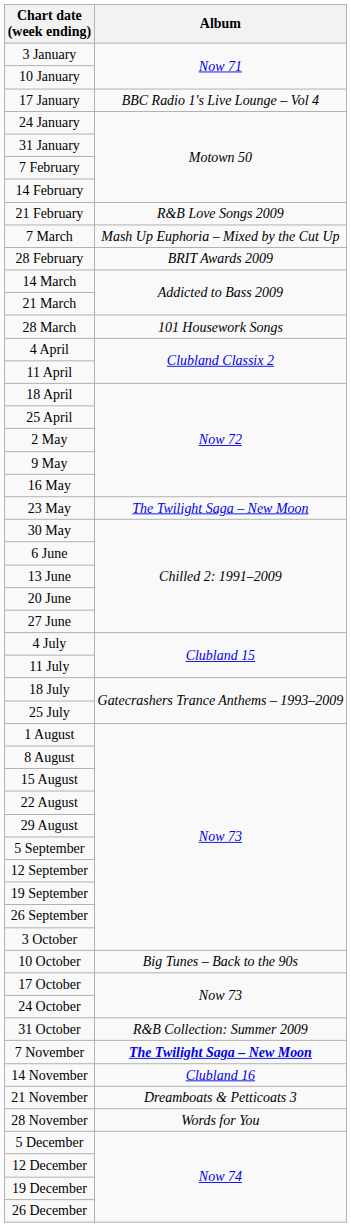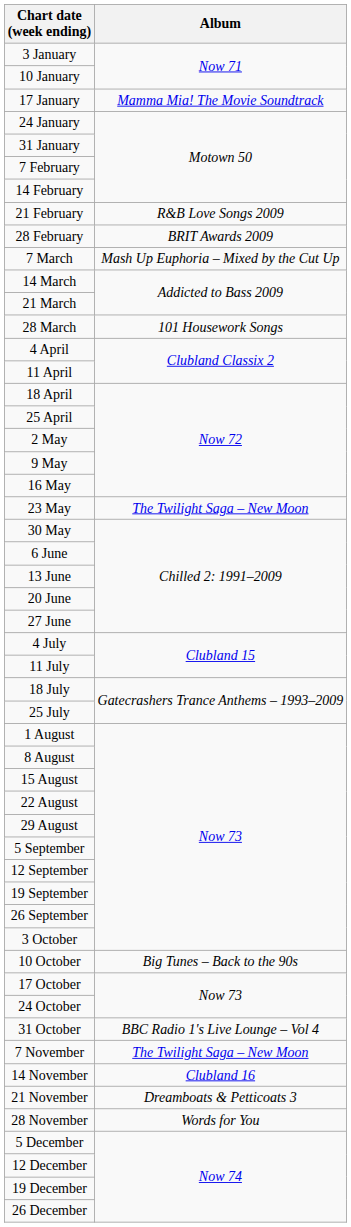 <table class="wikitable toccolours" style="font-size:97%; text-align:center;">
 <tr>
 <th>Chart date<br>(week ending)</th>
 <th>Album</th>
 </tr>
 <tr>
 <td>3 January</td>
 <td rowspan="2"><em><a href='#'>Now 71</a></em></td>
 </tr>
 <tr>
 <td>10 January</td>
 </tr>
 <tr>
 <td>17 January</td>
-<td><em>BBC Radio 1's Live Lounge – Vol 4</em></td>
+<td><em><a href='#'>Mamma Mia! The Movie Soundtrack</a></em></td>
 </tr>
 <tr>
 <td>24 January</td>
 <td rowspan="4"><em>Motown 50</em></td>
 </tr>
 <tr>
 <td>31 January</td>
 </tr>
 <tr>
 <td>7 February</td>
 </tr>
 <tr>
 <td>14 February</td>
 </tr>
 <tr>
 <td>21 February</td>
 <td><em>R&B Love Songs 2009</em></td>
 </tr>
 <tr>
+<td>28 February</td>
+<td><em>BRIT Awards 2009</em></td>
+</tr>
+<tr>
 <td>7 March</td>
 <td><em>Mash Up Euphoria – Mixed by the Cut Up</em></td>
-</tr>
-<tr>
-<td>28 February</td>
-<td><em>BRIT Awards 2009</em></td>
 </tr>
 <tr>
 <td>14 March</td>
 <td rowspan="2"><em>Addicted to Bass 2009</em></td>
 </tr>
 <tr>
 <td>21 March</td>
 </tr>
 <tr>
 <td>28 March</td>
 <td><em>101 Housework Songs</em></td>
 </tr>
 <tr>
 <td>4 April</td>
 <td rowspan="2"><em><a href='#'>Clubland Classix 2</a></em></td>
 </tr>
 <tr>
 <td>11 April</td>
 </tr>
 <tr>
 <td>18 April</td>
 <td rowspan="5"><em><a href='#'>Now 72</a></em></td>
 </tr>
 <tr>
 <td>25 April</td>
 </tr>
 <tr>
 <td>2 May</td>
 </tr>
 <tr>
 <td>9 May</td>
 </tr>
 <tr>
 <td>16 May</td>
 </tr>
 <tr>
 <td>23 May</td>
 <td><em><a href='#'>The Twilight Saga – New Moon</a></em></td>
 </tr>
 <tr>
 <td>30 May</td>
 <td rowspan="5"><em>Chilled 2: 1991–2009</em></td>
 </tr>
 <tr>
 <td>6 June</td>
 </tr>
 <tr>
 <td>13 June</td>
 </tr>
 <tr>
 <td>20 June</td>
 </tr>
 <tr>
 <td>27 June</td>
 </tr>
 <tr>
 <td>4 July</td>
 <td rowspan="2"><em><a href='#'>Clubland 15</a></em></td>
 </tr>
 <tr>
 <td>11 July</td>
 </tr>
 <tr>
 <td>18 July</td>
 <td rowspan="2"><em>Gatecrashers Trance Anthems – 1993–2009</em></td>
 </tr>
 <tr>
 <td>25 July</td>
 </tr>
 <tr>
 <td>1 August</td>
 <td rowspan="10"><em><a href='#'>Now 73</a></em></td>
 </tr>
 <tr>
 <td>8 August</td>
 </tr>
 <tr>
 <td>15 August</td>
 </tr>
 <tr>
 <td>22 August</td>
 </tr>
 <tr>
 <td>29 August</td>
 </tr>
 <tr>
 <td>5 September</td>
 </tr>
 <tr>
 <td>12 September</td>
 </tr>
 <tr>
 <td>19 September</td>
 </tr>
 <tr>
 <td>26 September</td>
 </tr>
 <tr>
 <td>3 October</td>
 </tr>
 <tr>
 <td>10 October</td>
 <td><em>Big Tunes – Back to the 90s</em></td>
 </tr>
 <tr>
 <td>17 October</td>
 <td rowspan="2"><em>Now 73</em></td>
 </tr>
 <tr>
 <td>24 October</td>
 </tr>
 <tr>
 <td>31 October</td>
-<td><em>R&B Collection: Summer 2009</em></td>
+<td><em>BBC Radio 1's Live Lounge – Vol 4</em></td>
 </tr>
 <tr>
 <td>7 November</td>
-<td><strong><em><a href='#'>The Twilight Saga – New Moon</a></em></strong></td>
+<td><em><a href='#'>The Twilight Saga – New Moon</a></em></td>
 </tr>
 <tr>
 <td>14 November</td>
 <td><em><a href='#'>Clubland 16</a></em></td>
 </tr>
 <tr>
 <td>21 November</td>
 <td><em>Dreamboats & Petticoats 3</em></td>
 </tr>
 <tr>
 <td>28 November</td>
 <td><em>Words for You</em></td>
 </tr>
 <tr>
 <td>5 December</td>
 <td rowspan="4"><em><a href='#'>Now 74</a></em></td>
 </tr>
 <tr>
 <td>12 December</td>
 </tr>
 <tr>
 <td>19 December</td>
 </tr>
 <tr>
 <td>26 December</td>
 </tr>
 </table>
